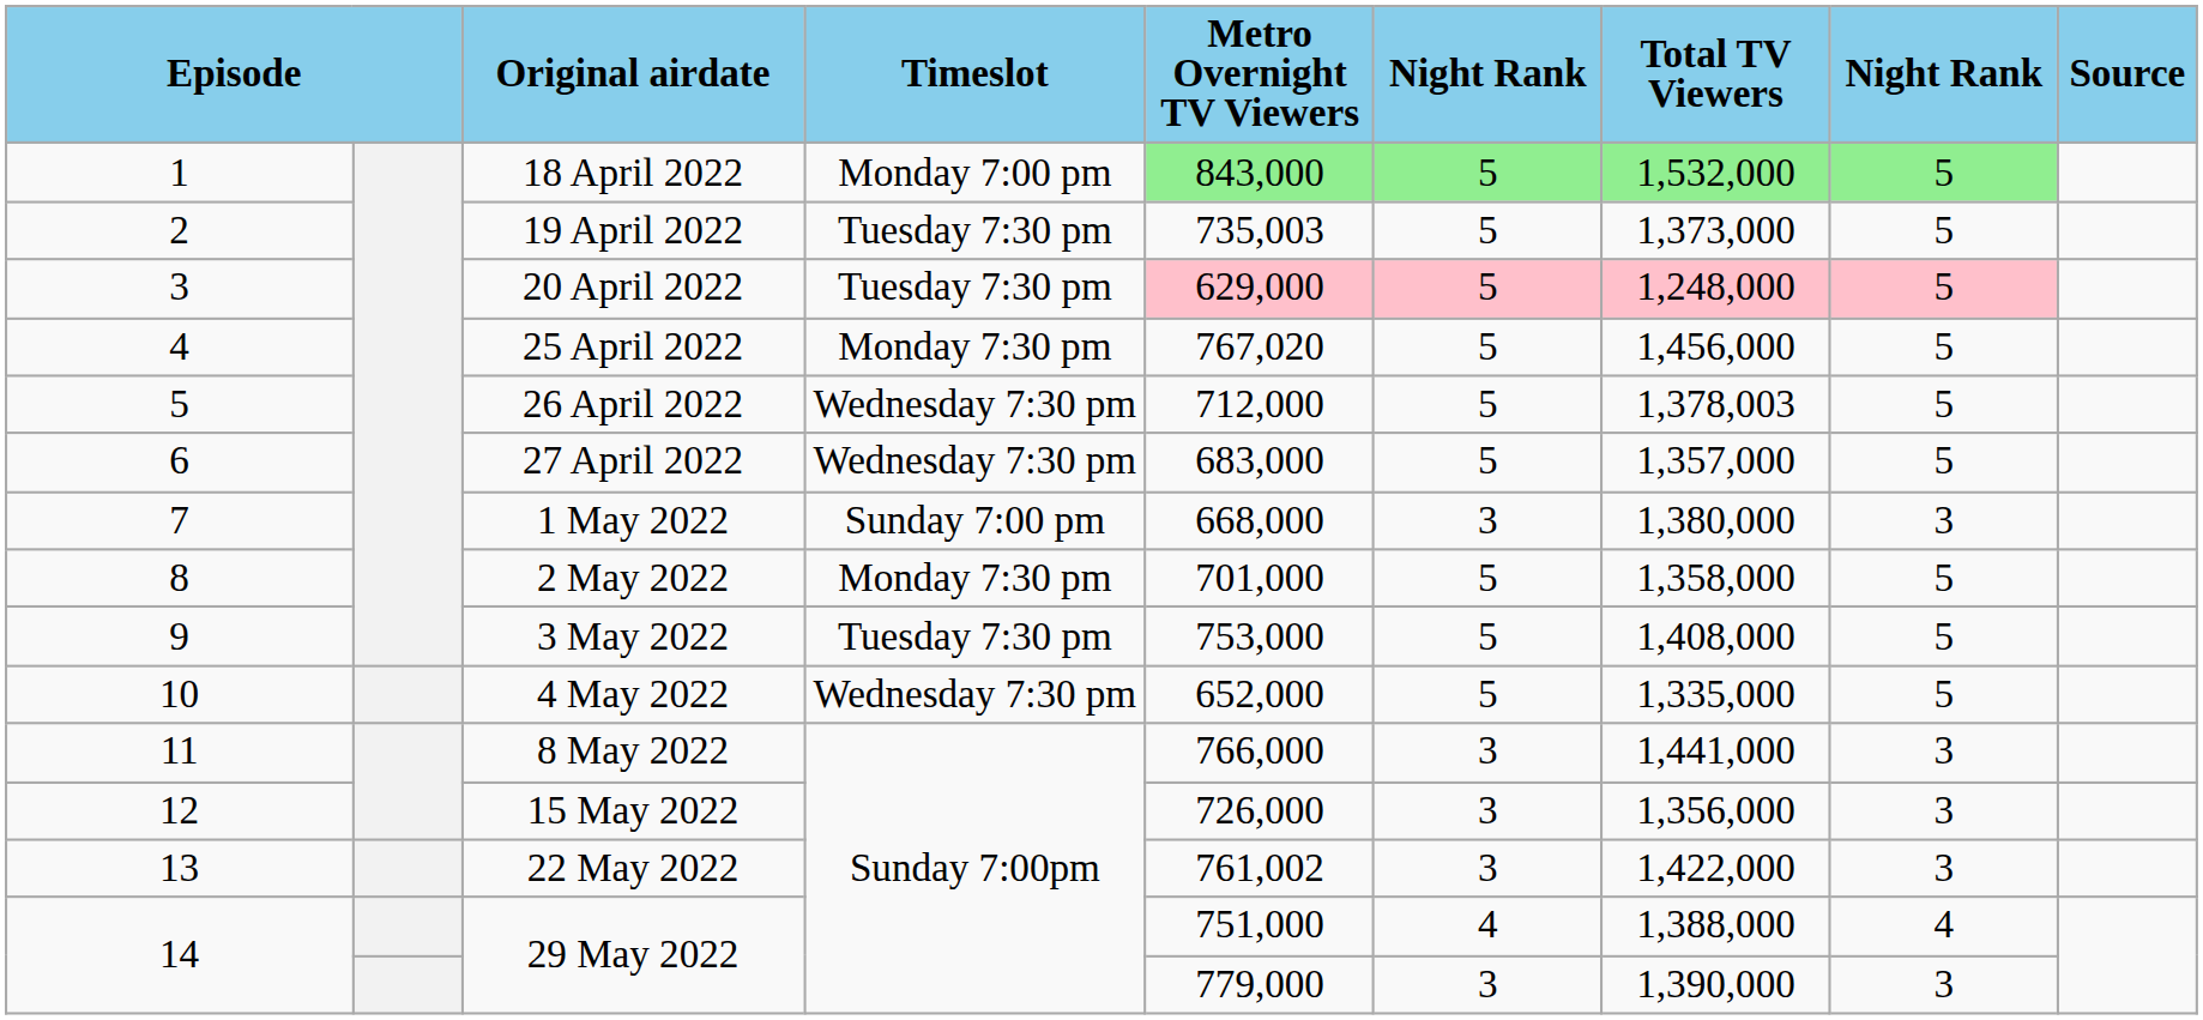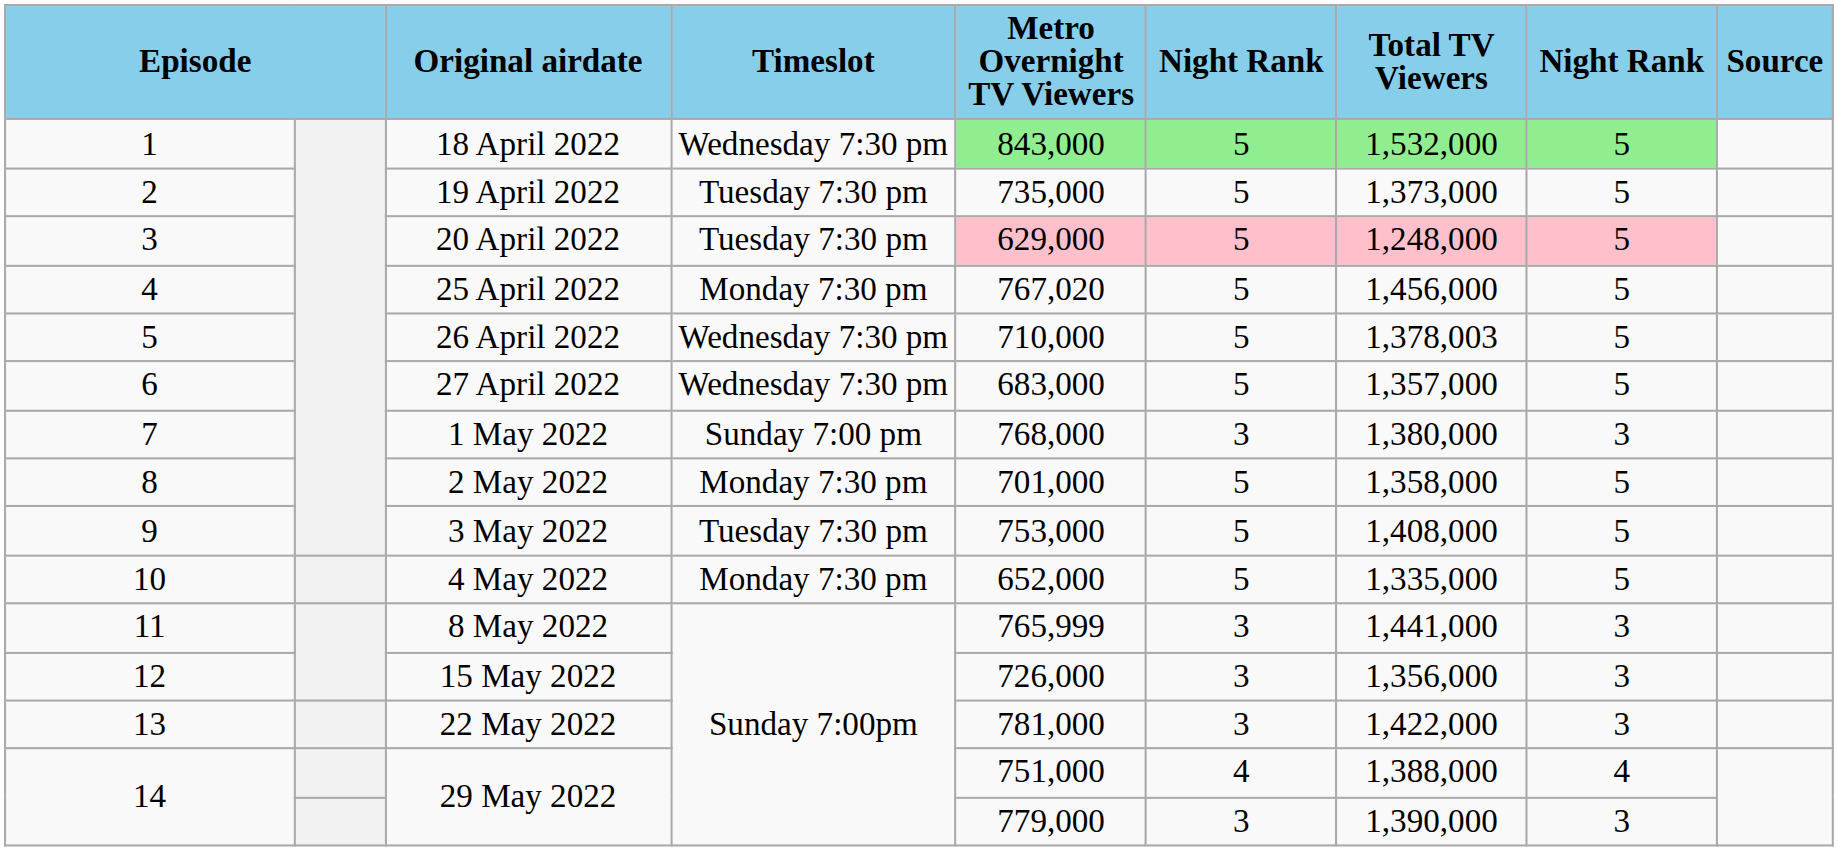 <table class="wikitable plainrowheaders" style="text-align:center; line-height:16px; width:100%">
 <tr>
 <th scope="col" style="background:#87ceeb; width:20%" colspan="2">Episode</th>
 <th scope="col" style="background:#87ceeb; width:15%">Original airdate</th>
 <th scope="col" style="background:#87ceeb; width:15%">Timeslot</th>
 <th scope="col" style="background:#87ceeb; width:10%">Metro Overnight TV Viewers</th>
 <th scope="col" style="background:#87ceeb; width:10%">Night Rank</th>
 <th scope="col" style="background:#87ceeb; width:10%">Total TV Viewers</th>
 <th scope="col" style="background:#87ceeb; width:10%">Night Rank</th>
 <th scope="col" style="background:#87ceeb; width:05%">Source</th>
 </tr>
 <tr>
 <td>1</td>
 <th scope="row" rowspan="9"></th>
 <td>18 April 2022</td>
-<td>Monday 7:00 pm</td>
+<td>Wednesday 7:30 pm</td>
 <td bgcolor="lightgreen">843,000</td>
 <td bgcolor="lightgreen">5</td>
 <td bgcolor="lightgreen">1,532,000</td>
 <td bgcolor="lightgreen">5</td>
 <td></td>
 </tr>
 <tr>
 <td>2</td>
 <td>19 April 2022</td>
 <td>Tuesday 7:30 pm</td>
-<td>735,003</td>
+<td>735,000</td>
 <td>5</td>
 <td>1,373,000</td>
 <td>5</td>
 <td></td>
 </tr>
 <tr>
 <td>3</td>
 <td>20 April 2022</td>
 <td>Tuesday 7:30 pm</td>
 <td bgcolor="#FFC0CB">629,000</td>
 <td bgcolor="#FFC0CB">5</td>
 <td bgcolor="#FFC0CB">1,248,000</td>
 <td bgcolor="#FFC0CB">5</td>
 <td></td>
 </tr>
 <tr>
 <td>4</td>
 <td>25 April 2022</td>
 <td>Monday 7:30 pm</td>
 <td>767,020</td>
 <td>5</td>
 <td>1,456,000</td>
 <td>5</td>
 <td></td>
 </tr>
 <tr>
 <td>5</td>
 <td>26 April 2022</td>
 <td>Wednesday 7:30 pm</td>
-<td>712,000</td>
+<td>710,000</td>
 <td>5</td>
 <td>1,378,003</td>
 <td>5</td>
 <td></td>
 </tr>
 <tr>
 <td>6</td>
 <td>27 April 2022</td>
 <td>Wednesday 7:30 pm</td>
 <td>683,000</td>
 <td>5</td>
 <td>1,357,000</td>
 <td>5</td>
 <td></td>
 </tr>
 <tr>
 <td>7</td>
 <td>1 May 2022</td>
 <td>Sunday 7:00 pm</td>
-<td>668,000</td>
+<td>768,000</td>
 <td>3</td>
 <td>1,380,000</td>
 <td>3</td>
 <td></td>
 </tr>
 <tr>
 <td>8</td>
 <td>2 May 2022</td>
 <td>Monday 7:30 pm</td>
 <td>701,000</td>
 <td>5</td>
 <td>1,358,000</td>
 <td>5</td>
 <td></td>
 </tr>
 <tr>
 <td>9</td>
 <td>3 May 2022</td>
 <td>Tuesday 7:30 pm</td>
 <td>753,000</td>
 <td>5</td>
 <td>1,408,000</td>
 <td>5</td>
 <td></td>
 </tr>
 <tr>
 <td>10</td>
 <th scope="row"></th>
 <td>4 May 2022</td>
-<td>Wednesday 7:30 pm</td>
+<td>Monday 7:30 pm</td>
 <td>652,000</td>
 <td>5</td>
 <td>1,335,000</td>
 <td>5</td>
 <td></td>
 </tr>
 <tr>
 <td>11</td>
 <th scope="row" rowspan="2"></th>
 <td>8 May 2022</td>
 <td rowspan="5">Sunday 7:00pm</td>
-<td>766,000</td>
+<td>765,999</td>
 <td>3</td>
 <td>1,441,000</td>
 <td>3</td>
 <td></td>
 </tr>
 <tr>
 <td>12</td>
 <td>15 May 2022</td>
 <td>726,000</td>
 <td>3</td>
 <td>1,356,000</td>
 <td>3</td>
 <td></td>
 </tr>
 <tr>
 <td>13</td>
 <th scope="row"></th>
 <td>22 May 2022</td>
-<td>761,002</td>
+<td>781,000</td>
 <td>3</td>
 <td>1,422,000</td>
 <td>3</td>
 <td></td>
 </tr>
 <tr>
 <td rowspan="2">14</td>
 <th scope="row"></th>
 <td rowspan="2">29 May 2022</td>
 <td>751,000</td>
 <td>4</td>
 <td>1,388,000</td>
 <td>4</td>
 <td rowspan="2"></td>
 </tr>
 <tr>
 <th scope="row"></th>
 <td>779,000</td>
 <td>3</td>
 <td>1,390,000</td>
 <td>3</td>
 </tr>
 </table>
